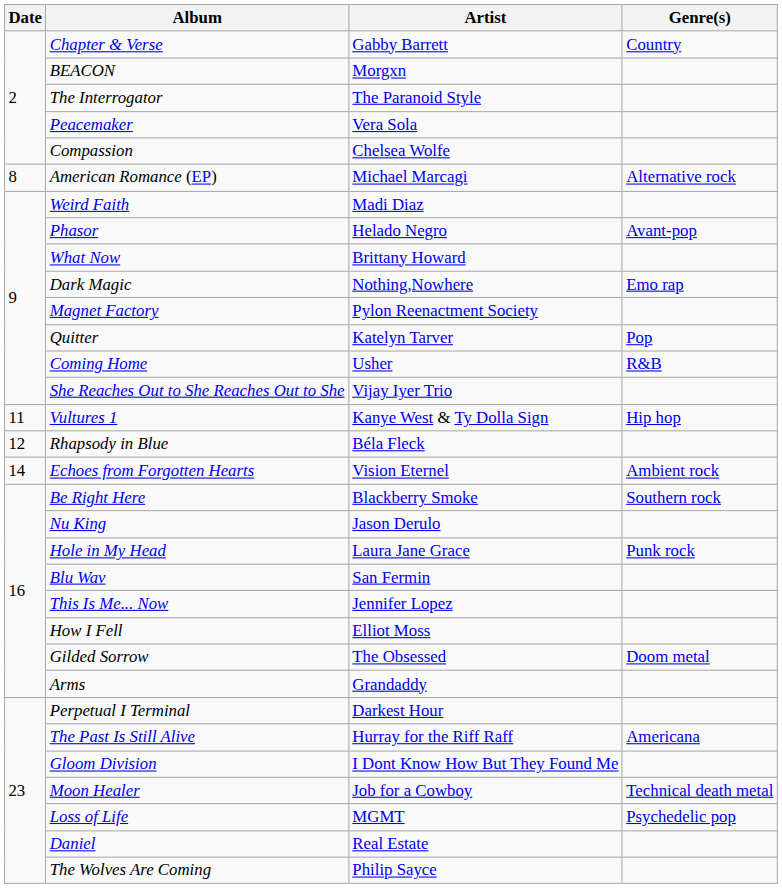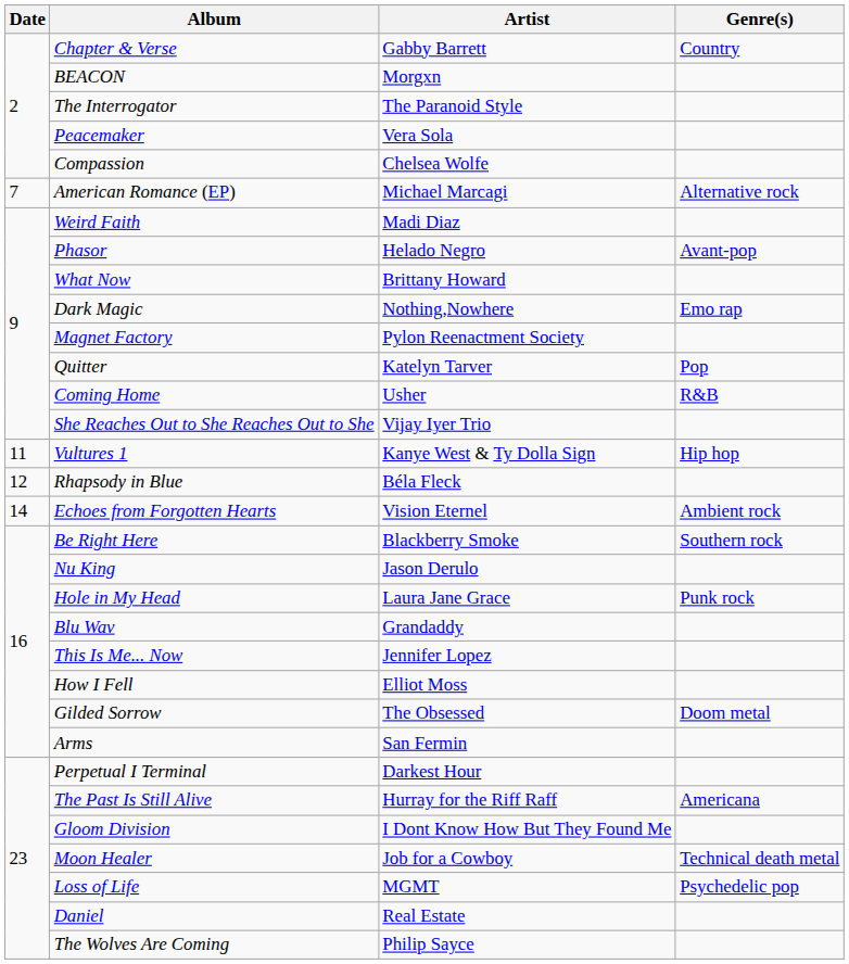 <table class="wikitable">
 <tr>
 <th>Date</th>
 <th>Album</th>
 <th>Artist</th>
 <th>Genre(s)</th>
 </tr>
 <tr>
 <td rowspan="5">2</td>
 <td><em><a href='#'>Chapter & Verse</a></em></td>
 <td><a href='#'>Gabby Barrett</a></td>
 <td><a href='#'>Country</a></td>
 </tr>
 <tr>
 <td><em>BEACON</em></td>
 <td><a href='#'>Morgxn</a></td>
 <td></td>
 </tr>
 <tr>
 <td><em>The Interrogator</em></td>
 <td><a href='#'>The Paranoid Style</a></td>
 <td></td>
 </tr>
 <tr>
 <td><em><a href='#'>Peacemaker</a></em></td>
 <td><a href='#'>Vera Sola</a></td>
 <td></td>
 </tr>
 <tr>
 <td><em>Compassion</em></td>
 <td><a href='#'>Chelsea Wolfe</a></td>
 <td></td>
 </tr>
 <tr>
-<td>8</td>
+<td>7</td>
 <td><em>American Romance</em> (<a href='#'>EP</a>)</td>
 <td><a href='#'>Michael Marcagi</a></td>
 <td><a href='#'>Alternative rock</a></td>
 </tr>
 <tr>
 <td rowspan="8">9</td>
 <td><em><a href='#'>Weird Faith</a></em></td>
 <td><a href='#'>Madi Diaz</a></td>
 <td></td>
 </tr>
 <tr>
 <td><em><a href='#'>Phasor</a></em></td>
 <td><a href='#'>Helado Negro</a></td>
 <td><a href='#'>Avant-pop</a></td>
 </tr>
 <tr>
 <td><em><a href='#'>What Now</a></em></td>
 <td><a href='#'>Brittany Howard</a></td>
 <td></td>
 </tr>
 <tr>
 <td><em>Dark Magic</em></td>
 <td><a href='#'>Nothing,Nowhere</a></td>
 <td><a href='#'>Emo rap</a></td>
 </tr>
 <tr>
 <td><em><a href='#'>Magnet Factory</a></em></td>
 <td><a href='#'>Pylon Reenactment Society</a></td>
 <td></td>
 </tr>
 <tr>
 <td><em>Quitter</em></td>
 <td><a href='#'>Katelyn Tarver</a></td>
 <td><a href='#'>Pop</a></td>
 </tr>
 <tr>
 <td><em><a href='#'>Coming Home</a></em></td>
 <td><a href='#'>Usher</a></td>
 <td><a href='#'>R&B</a></td>
 </tr>
 <tr>
 <td><em><a href='#'>She Reaches Out to She Reaches Out to She</a></em></td>
 <td><a href='#'>Vijay Iyer Trio</a></td>
 <td></td>
 </tr>
 <tr>
 <td>11</td>
 <td><em><a href='#'>Vultures 1</a></em></td>
 <td><a href='#'>Kanye West</a> & <a href='#'>Ty Dolla Sign</a></td>
 <td><a href='#'>Hip hop</a></td>
 </tr>
 <tr>
 <td>12</td>
 <td><em>Rhapsody in Blue</em></td>
 <td><a href='#'>Béla Fleck</a></td>
 <td></td>
 </tr>
 <tr>
 <td>14</td>
 <td><em><a href='#'>Echoes from Forgotten Hearts</a></em></td>
 <td><a href='#'>Vision Eternel</a></td>
 <td><a href='#'>Ambient rock</a></td>
 </tr>
 <tr>
 <td rowspan="8">16</td>
 <td><em><a href='#'>Be Right Here</a></em></td>
 <td><a href='#'>Blackberry Smoke</a></td>
 <td><a href='#'>Southern rock</a></td>
 </tr>
 <tr>
 <td><em><a href='#'>Nu King</a></em></td>
 <td><a href='#'>Jason Derulo</a></td>
 <td></td>
 </tr>
 <tr>
 <td><em><a href='#'>Hole in My Head</a></em></td>
 <td><a href='#'>Laura Jane Grace</a></td>
 <td><a href='#'>Punk rock</a></td>
 </tr>
 <tr>
 <td><em><a href='#'>Blu Wav</a></em></td>
-<td><a href='#'>San Fermin</a></td>
+<td><a href='#'>Grandaddy</a></td>
 <td></td>
 </tr>
 <tr>
 <td><em><a href='#'>This Is Me... Now</a></em></td>
 <td><a href='#'>Jennifer Lopez</a></td>
 <td></td>
 </tr>
 <tr>
 <td><em>How I Fell</em></td>
 <td><a href='#'>Elliot Moss</a></td>
 <td></td>
 </tr>
 <tr>
 <td><em>Gilded Sorrow</em></td>
 <td><a href='#'>The Obsessed</a></td>
 <td><a href='#'>Doom metal</a></td>
 </tr>
 <tr>
 <td><em>Arms</em></td>
-<td><a href='#'>Grandaddy</a></td>
+<td><a href='#'>San Fermin</a></td>
 <td></td>
 </tr>
 <tr>
 <td rowspan="7">23</td>
 <td><em>Perpetual I Terminal</em></td>
 <td><a href='#'>Darkest Hour</a></td>
 <td></td>
 </tr>
 <tr>
 <td><em><a href='#'>The Past Is Still Alive</a></em></td>
 <td><a href='#'>Hurray for the Riff Raff</a></td>
 <td><a href='#'>Americana</a></td>
 </tr>
 <tr>
 <td><em><a href='#'>Gloom Division</a></em></td>
 <td><a href='#'>I Dont Know How But They Found Me</a></td>
 <td></td>
 </tr>
 <tr>
 <td><em><a href='#'>Moon Healer</a></em></td>
 <td><a href='#'>Job for a Cowboy</a></td>
 <td><a href='#'>Technical death metal</a></td>
 </tr>
 <tr>
 <td><em><a href='#'>Loss of Life</a></em></td>
 <td><a href='#'>MGMT</a></td>
 <td><a href='#'>Psychedelic pop</a></td>
 </tr>
 <tr>
 <td><em><a href='#'>Daniel</a></em></td>
 <td><a href='#'>Real Estate</a></td>
 <td></td>
 </tr>
 <tr>
 <td><em>The Wolves Are Coming</em></td>
 <td><a href='#'>Philip Sayce</a></td>
 <td></td>
 </tr>
 </table>
